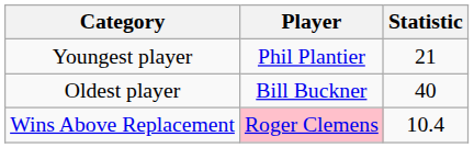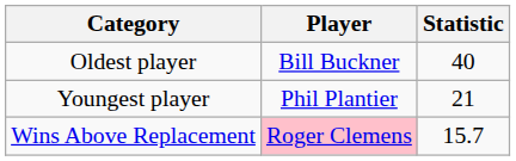 <table class="wikitable" style="text-align:center;">
 <tr>
 <th>Category</th>
 <th>Player</th>
 <th>Statistic</th>
 </tr>
 <tr>
+<td>Oldest player</td>
+<td><a href='#'>Bill Buckner</a></td>
+<td>40</td>
+</tr>
+<tr>
 <td>Youngest player</td>
 <td><a href='#'>Phil Plantier</a></td>
 <td>21</td>
 </tr>
 <tr>
-<td>Oldest player</td>
-<td><a href='#'>Bill Buckner</a></td>
-<td>40</td>
-</tr>
-<tr>
 <td><a href='#'>Wins Above Replacement</a></td>
 <td style="background: pink;"><a href='#'>Roger Clemens</a></td>
-<td>10.4</td>
+<td>15.7</td>
 </tr>
 </table>
